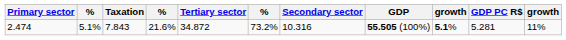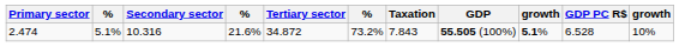 <table class="wikitable" style="margin:0.3em auto">
 <tr>
 <th><a href='#'>Primary sector</a></th>
 <th>%</th>
-<th>Taxation</th>
+<th><a href='#'>Secondary sector</a></th>
 <th>%</th>
 <th><a href='#'>Tertiary sector</a></th>
 <th>%</th>
-<th><a href='#'>Secondary sector</a></th>
+<th>Taxation</th>
 <th>GDP</th>
 <th>growth</th>
 <th><a href='#'>GDP PC</a> R$</th>
 <th>growth</th>
 </tr>
 <tr>
 <td>2.474</td>
 <td>5.1%</td>
-<td>7.843</td>
+<td>10.316</td>
 <td>21.6%</td>
 <td>34.872</td>
 <td>73.2%</td>
-<td>10.316</td>
+<td>7.843</td>
 <td><strong>55.505</strong>  (100%)</td>
 <td><strong>5.1</strong>%</td>
-<td>5.281</td>
-<td>11%</td>
+<td>6.528</td>
+<td>10%</td>
 </tr>
 </table>
